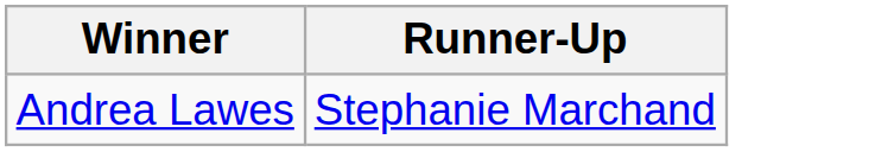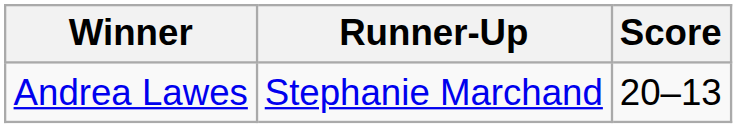 <table class="wikitable">
 <tr>
 <th><strong>Winner</strong></th>
 <th><strong>Runner-Up</strong></th>
+<th><strong>Score</strong></th>
 </tr>
 <tr>
 <td> <a href='#'>Andrea Lawes</a></td>
 <td> <a href='#'>Stephanie Marchand</a></td>
+<td>20–13</td>
 </tr>
 </table>
